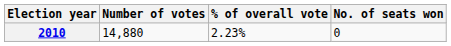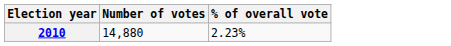 <table class="wikitable">
 <tr>
 <th>Election year</th>
 <th>Number of votes</th>
 <th>% of overall vote</th>
-<th>No. of seats won</th>
 </tr>
 <tr>
 <th><a href='#'>2010</a></th>
 <td>14,880</td>
 <td>2.23%</td>
-<td>0</td>
 </tr>
 </table>
